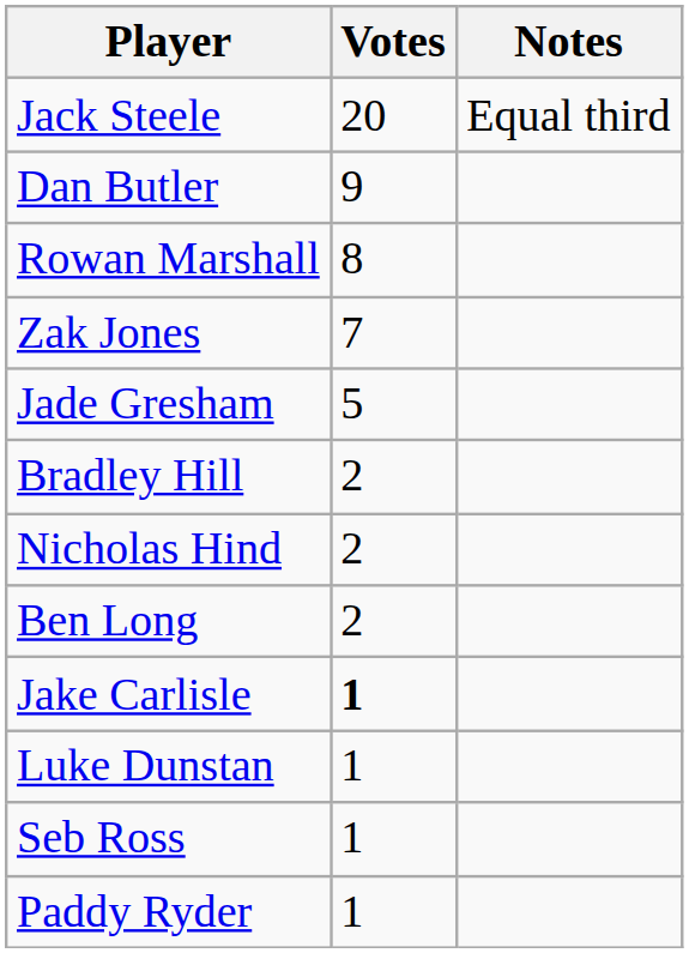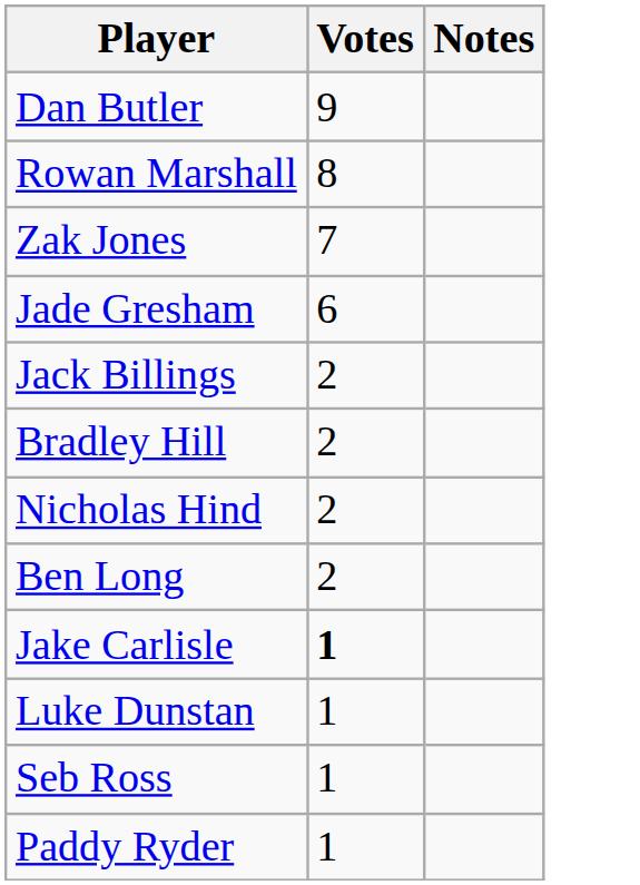 <table class="wikitable">
 <tr>
 <th>Player</th>
 <th>Votes</th>
 <th>Notes</th>
-</tr>
-<tr>
-<td><a href='#'>Jack Steele</a></td>
-<td>20</td>
-<td>Equal third</td>
 </tr>
 <tr>
 <td><a href='#'>Dan Butler</a></td>
 <td>9</td>
 <td></td>
 </tr>
 <tr>
 <td><a href='#'>Rowan Marshall</a></td>
 <td>8</td>
 <td></td>
 </tr>
 <tr>
 <td><a href='#'>Zak Jones</a></td>
 <td>7</td>
 <td></td>
 </tr>
 <tr>
 <td><a href='#'>Jade Gresham</a></td>
-<td>5</td>
+<td>6</td>
+<td></td>
+</tr>
+<tr>
+<td><a href='#'>Jack Billings</a></td>
+<td>2</td>
 <td></td>
 </tr>
 <tr>
 <td><a href='#'>Bradley Hill</a></td>
 <td>2</td>
 <td></td>
 </tr>
 <tr>
 <td><a href='#'>Nicholas Hind</a></td>
 <td>2</td>
 <td></td>
 </tr>
 <tr>
 <td><a href='#'>Ben Long</a></td>
 <td>2</td>
 <td></td>
 </tr>
 <tr>
 <td><a href='#'>Jake Carlisle</a></td>
 <td><strong>1</strong></td>
 <td></td>
 </tr>
 <tr>
 <td><a href='#'>Luke Dunstan</a></td>
 <td>1</td>
 <td></td>
 </tr>
 <tr>
 <td><a href='#'>Seb Ross</a></td>
 <td>1</td>
 <td></td>
 </tr>
 <tr>
 <td><a href='#'>Paddy Ryder</a></td>
 <td>1</td>
 <td></td>
 </tr>
 </table>
